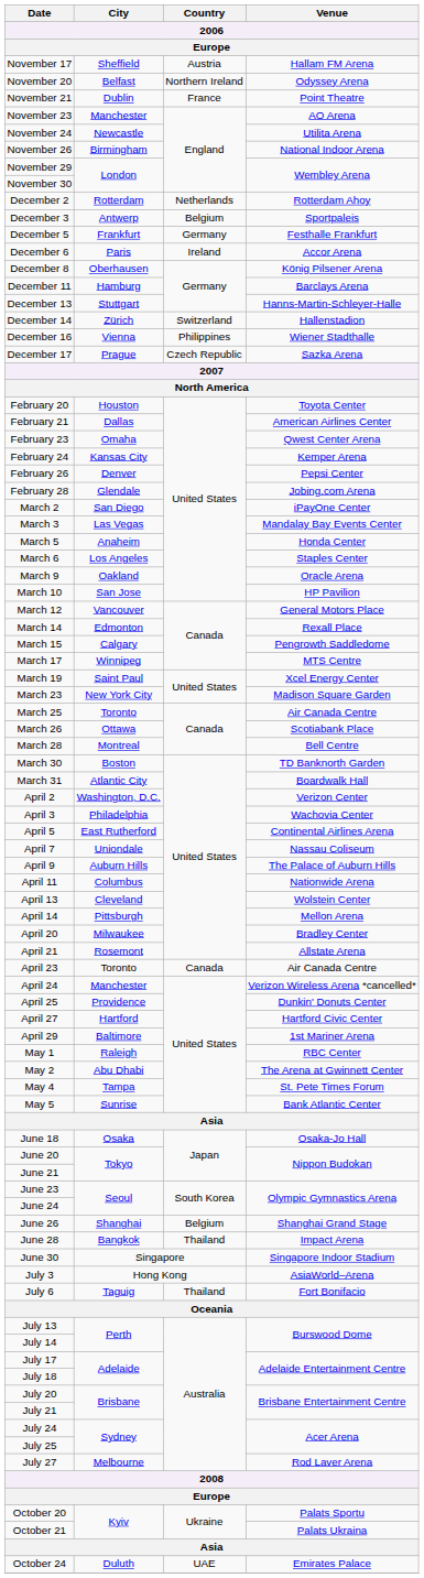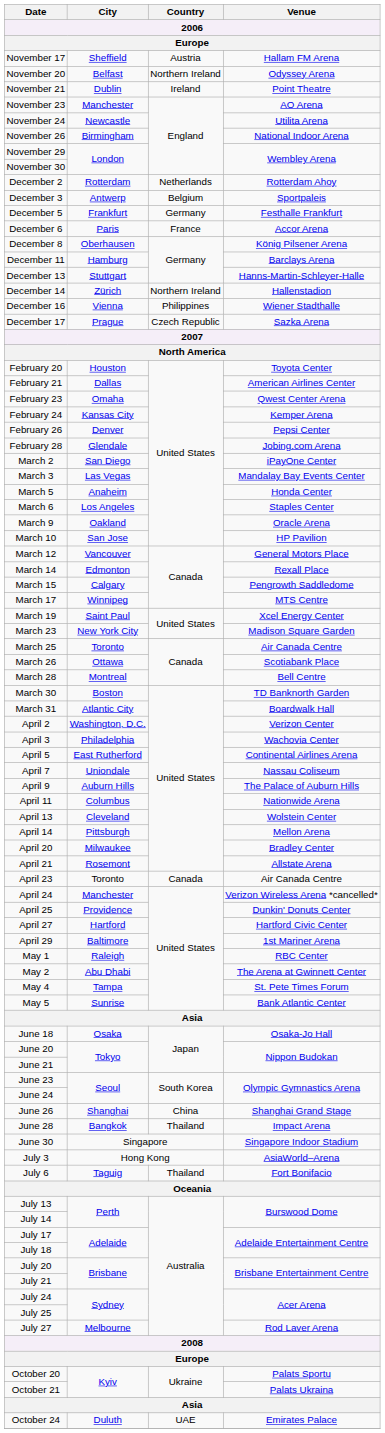 <table class="wikitable" style="text-align:center;">
 <tr>
 <th scope="col">Date</th>
 <th scope="col">City</th>
 <th scope="col">Country</th>
 <th scope="col">Venue</th>
 </tr>
 <tr>
 <td colspan="4" style="background-color:#f5eef8"><strong>2006</strong></td>
 </tr>
 <tr>
 <th colspan=7>Europe</th>
 </tr>
 <tr>
 <td>November 17</td>
 <td><a href='#'>Sheffield</a></td>
 <td>Austria</td>
 <td><a href='#'>Hallam FM Arena</a></td>
 </tr>
 <tr>
 <td>November 20</td>
 <td><a href='#'>Belfast</a></td>
 <td>Northern Ireland</td>
 <td><a href='#'>Odyssey Arena</a></td>
 </tr>
 <tr>
 <td>November 21</td>
 <td><a href='#'>Dublin</a></td>
-<td>France</td>
+<td>Ireland</td>
 <td><a href='#'>Point Theatre</a></td>
 </tr>
 <tr>
 <td>November 23</td>
 <td><a href='#'>Manchester</a></td>
 <td rowspan=5>England</td>
 <td><a href='#'>AO Arena</a></td>
 </tr>
 <tr>
 <td>November 24</td>
 <td><a href='#'>Newcastle</a></td>
 <td><a href='#'>Utilita Arena</a></td>
 </tr>
 <tr>
 <td>November 26</td>
 <td><a href='#'>Birmingham</a></td>
 <td><a href='#'>National Indoor Arena</a></td>
 </tr>
 <tr>
 <td>November 29</td>
 <td rowspan=2><a href='#'>London</a></td>
 <td rowspan=2><a href='#'>Wembley Arena</a></td>
 </tr>
 <tr>
 <td>November 30</td>
 </tr>
 <tr>
 <td>December 2</td>
 <td><a href='#'>Rotterdam</a></td>
 <td>Netherlands</td>
 <td><a href='#'>Rotterdam Ahoy</a></td>
 </tr>
 <tr>
 <td>December 3</td>
 <td><a href='#'>Antwerp</a></td>
 <td>Belgium</td>
 <td><a href='#'>Sportpaleis</a></td>
 </tr>
 <tr>
 <td>December 5</td>
 <td><a href='#'>Frankfurt</a></td>
 <td>Germany</td>
 <td><a href='#'>Festhalle Frankfurt</a></td>
 </tr>
 <tr>
 <td>December 6</td>
 <td><a href='#'>Paris</a></td>
-<td>Ireland</td>
+<td>France</td>
 <td><a href='#'>Accor Arena</a></td>
 </tr>
 <tr>
 <td>December 8</td>
 <td><a href='#'>Oberhausen</a></td>
 <td rowspan=3>Germany</td>
 <td><a href='#'>König Pilsener Arena</a></td>
 </tr>
 <tr>
 <td>December 11</td>
 <td><a href='#'>Hamburg</a></td>
 <td><a href='#'>Barclays Arena</a></td>
 </tr>
 <tr>
 <td>December 13</td>
 <td><a href='#'>Stuttgart</a></td>
 <td><a href='#'>Hanns-Martin-Schleyer-Halle</a></td>
 </tr>
 <tr>
 <td>December 14</td>
 <td><a href='#'>Zürich</a></td>
-<td>Switzerland</td>
+<td>Northern Ireland</td>
 <td><a href='#'>Hallenstadion</a></td>
 </tr>
 <tr>
 <td>December 16</td>
 <td><a href='#'>Vienna</a></td>
 <td>Philippines</td>
 <td><a href='#'>Wiener Stadthalle</a></td>
 </tr>
 <tr>
 <td>December 17</td>
 <td><a href='#'>Prague</a></td>
 <td>Czech Republic</td>
 <td><a href='#'>Sazka Arena</a></td>
 </tr>
 <tr>
 <td colspan="4" style="background-color:#f5eef8"><strong>2007</strong></td>
 </tr>
 <tr>
 <th colspan=7>North America</th>
 </tr>
 <tr>
 <td>February 20</td>
 <td><a href='#'>Houston</a></td>
 <td rowspan=12>United States</td>
 <td><a href='#'>Toyota Center</a></td>
 </tr>
 <tr>
 <td>February 21</td>
 <td><a href='#'>Dallas</a></td>
 <td><a href='#'>American Airlines Center</a></td>
 </tr>
 <tr>
 <td>February 23</td>
 <td><a href='#'>Omaha</a></td>
 <td><a href='#'>Qwest Center Arena</a></td>
 </tr>
 <tr>
 <td>February 24</td>
 <td><a href='#'>Kansas City</a></td>
 <td><a href='#'>Kemper Arena</a></td>
 </tr>
 <tr>
 <td>February 26</td>
 <td><a href='#'>Denver</a></td>
 <td><a href='#'>Pepsi Center</a></td>
 </tr>
 <tr>
 <td>February 28</td>
 <td><a href='#'>Glendale</a></td>
 <td><a href='#'>Jobing.com Arena</a></td>
 </tr>
 <tr>
 <td>March 2</td>
 <td><a href='#'>San Diego</a></td>
 <td><a href='#'>iPayOne Center</a></td>
 </tr>
 <tr>
 <td>March 3</td>
 <td><a href='#'>Las Vegas</a></td>
 <td><a href='#'>Mandalay Bay Events Center</a></td>
 </tr>
 <tr>
 <td>March 5</td>
 <td><a href='#'>Anaheim</a></td>
 <td><a href='#'>Honda Center</a></td>
 </tr>
 <tr>
 <td>March 6</td>
 <td><a href='#'>Los Angeles</a></td>
 <td><a href='#'>Staples Center</a></td>
 </tr>
 <tr>
 <td>March 9</td>
 <td><a href='#'>Oakland</a></td>
 <td><a href='#'>Oracle Arena</a></td>
 </tr>
 <tr>
 <td>March 10</td>
 <td><a href='#'>San Jose</a></td>
 <td><a href='#'>HP Pavilion</a></td>
 </tr>
 <tr>
 <td>March 12</td>
 <td><a href='#'>Vancouver</a></td>
 <td rowspan=4>Canada</td>
 <td><a href='#'>General Motors Place</a></td>
 </tr>
 <tr>
 <td>March 14</td>
 <td><a href='#'>Edmonton</a></td>
 <td><a href='#'>Rexall Place</a></td>
 </tr>
 <tr>
 <td>March 15</td>
 <td><a href='#'>Calgary</a></td>
 <td><a href='#'>Pengrowth Saddledome</a></td>
 </tr>
 <tr>
 <td>March 17</td>
 <td><a href='#'>Winnipeg</a></td>
 <td><a href='#'>MTS Centre</a></td>
 </tr>
 <tr>
 <td>March 19</td>
 <td><a href='#'>Saint Paul</a></td>
 <td rowspan=2>United States</td>
 <td><a href='#'>Xcel Energy Center</a></td>
 </tr>
 <tr>
 <td>March 23</td>
 <td><a href='#'>New York City</a></td>
 <td><a href='#'>Madison Square Garden</a></td>
 </tr>
 <tr>
 <td>March 25</td>
 <td><a href='#'>Toronto</a></td>
 <td rowspan=3>Canada</td>
 <td><a href='#'>Air Canada Centre</a></td>
 </tr>
 <tr>
 <td>March 26</td>
 <td><a href='#'>Ottawa</a></td>
 <td><a href='#'>Scotiabank Place</a></td>
 </tr>
 <tr>
 <td>March 28</td>
 <td><a href='#'>Montreal</a></td>
 <td><a href='#'>Bell Centre</a></td>
 </tr>
 <tr>
 <td>March 30</td>
 <td><a href='#'>Boston</a></td>
 <td rowspan="12">United States</td>
 <td><a href='#'>TD Banknorth Garden</a></td>
 </tr>
 <tr>
 <td>March 31</td>
 <td><a href='#'>Atlantic City</a></td>
 <td><a href='#'>Boardwalk Hall</a></td>
 </tr>
 <tr>
 <td>April 2</td>
 <td><a href='#'>Washington, D.C.</a></td>
 <td><a href='#'>Verizon Center</a></td>
 </tr>
 <tr>
 <td>April 3</td>
 <td><a href='#'>Philadelphia</a></td>
 <td><a href='#'>Wachovia Center</a></td>
 </tr>
 <tr>
 <td>April 5</td>
 <td><a href='#'>East Rutherford</a></td>
 <td><a href='#'>Continental Airlines Arena</a></td>
 </tr>
 <tr>
 <td>April 7</td>
 <td><a href='#'>Uniondale</a></td>
 <td><a href='#'>Nassau Coliseum</a></td>
 </tr>
 <tr>
 <td>April 9</td>
 <td><a href='#'>Auburn Hills</a></td>
 <td><a href='#'>The Palace of Auburn Hills</a></td>
 </tr>
 <tr>
 <td>April 11</td>
 <td><a href='#'>Columbus</a></td>
 <td><a href='#'>Nationwide Arena</a></td>
 </tr>
 <tr>
 <td>April 13</td>
 <td><a href='#'>Cleveland</a></td>
 <td><a href='#'>Wolstein Center</a></td>
 </tr>
 <tr>
 <td>April 14</td>
 <td><a href='#'>Pittsburgh</a></td>
 <td><a href='#'>Mellon Arena</a></td>
 </tr>
 <tr>
 <td>April 20</td>
 <td><a href='#'>Milwaukee</a></td>
 <td><a href='#'>Bradley Center</a></td>
 </tr>
 <tr>
 <td>April 21</td>
 <td><a href='#'>Rosemont</a></td>
 <td><a href='#'>Allstate Arena</a></td>
 </tr>
 <tr>
 <td>April 23</td>
 <td>Toronto</td>
 <td>Canada</td>
 <td>Air Canada Centre</td>
 </tr>
 <tr>
 <td>April 24</td>
 <td><a href='#'>Manchester</a></td>
 <td rowspan="8">United States</td>
 <td><a href='#'>Verizon Wireless Arena</a> *cancelled*</td>
 </tr>
 <tr>
 <td>April 25</td>
 <td><a href='#'>Providence</a></td>
 <td><a href='#'>Dunkin' Donuts Center</a></td>
 </tr>
 <tr>
 <td>April 27</td>
 <td><a href='#'>Hartford</a></td>
 <td><a href='#'>Hartford Civic Center</a></td>
 </tr>
 <tr>
 <td>April 29</td>
 <td><a href='#'>Baltimore</a></td>
 <td><a href='#'>1st Mariner Arena</a></td>
 </tr>
 <tr>
 <td>May 1</td>
 <td><a href='#'>Raleigh</a></td>
 <td><a href='#'>RBC Center</a></td>
 </tr>
 <tr>
 <td>May 2</td>
 <td><a href='#'>Abu Dhabi</a></td>
 <td><a href='#'>The Arena at Gwinnett Center</a></td>
 </tr>
 <tr>
 <td>May 4</td>
 <td><a href='#'>Tampa</a></td>
 <td><a href='#'>St. Pete Times Forum</a></td>
 </tr>
 <tr>
 <td>May 5</td>
 <td><a href='#'>Sunrise</a></td>
 <td><a href='#'>Bank Atlantic Center</a></td>
 </tr>
 <tr>
 <th colspan=7>Asia</th>
 </tr>
 <tr>
 <td>June 18</td>
 <td><a href='#'>Osaka</a></td>
 <td rowspan=3>Japan</td>
 <td><a href='#'>Osaka-Jo Hall</a></td>
 </tr>
 <tr>
 <td>June 20</td>
 <td rowspan=2><a href='#'>Tokyo</a></td>
 <td rowspan=2><a href='#'>Nippon Budokan</a></td>
 </tr>
 <tr>
 <td>June 21</td>
 </tr>
 <tr>
 <td>June 23</td>
 <td rowspan=2><a href='#'>Seoul</a></td>
 <td rowspan=2>South Korea</td>
 <td rowspan=2><a href='#'>Olympic Gymnastics Arena</a></td>
 </tr>
 <tr>
 <td>June 24</td>
 </tr>
 <tr>
 <td>June 26</td>
 <td><a href='#'>Shanghai</a></td>
-<td>Belgium</td>
+<td>China</td>
 <td><a href='#'>Shanghai Grand Stage</a></td>
 </tr>
 <tr>
 <td>June 28</td>
 <td><a href='#'>Bangkok</a></td>
 <td>Thailand</td>
 <td><a href='#'>Impact Arena</a></td>
 </tr>
 <tr>
 <td>June 30</td>
 <td colspan="2">Singapore</td>
 <td><a href='#'>Singapore Indoor Stadium</a></td>
 </tr>
 <tr>
 <td>July 3</td>
 <td colspan="2">Hong Kong</td>
 <td><a href='#'>AsiaWorld–Arena</a></td>
 </tr>
 <tr>
 <td>July 6</td>
 <td><a href='#'>Taguig</a></td>
 <td>Thailand</td>
 <td><a href='#'>Fort Bonifacio</a></td>
 </tr>
 <tr>
 <th colspan=7>Oceania</th>
 </tr>
 <tr>
 <td>July 13</td>
 <td rowspan=2><a href='#'>Perth</a></td>
 <td rowspan=9>Australia</td>
 <td rowspan=2><a href='#'>Burswood Dome</a></td>
 </tr>
 <tr>
 <td>July 14</td>
 </tr>
 <tr>
 <td>July 17</td>
 <td rowspan=2><a href='#'>Adelaide</a></td>
 <td rowspan=2><a href='#'>Adelaide Entertainment Centre</a></td>
 </tr>
 <tr>
 <td>July 18</td>
 </tr>
 <tr>
 <td>July 20</td>
 <td rowspan=2><a href='#'>Brisbane</a></td>
 <td rowspan=2><a href='#'>Brisbane Entertainment Centre</a></td>
 </tr>
 <tr>
 <td>July 21</td>
 </tr>
 <tr>
 <td>July 24</td>
 <td rowspan=2><a href='#'>Sydney</a></td>
 <td rowspan=2><a href='#'>Acer Arena</a></td>
 </tr>
 <tr>
 <td>July 25</td>
 </tr>
 <tr>
 <td>July 27</td>
 <td><a href='#'>Melbourne</a></td>
 <td><a href='#'>Rod Laver Arena</a></td>
 </tr>
 <tr>
 <td colspan="4" style="background-color:#f5eef8"><strong>2008</strong></td>
 </tr>
 <tr>
 <th colspan=7>Europe</th>
 </tr>
 <tr>
 <td>October 20</td>
 <td rowspan="2"><a href='#'>Kyiv</a></td>
 <td rowspan="2">Ukraine</td>
 <td><a href='#'>Palats Sportu</a></td>
 </tr>
 <tr>
 <td>October 21</td>
 <td><a href='#'>Palats Ukraina</a></td>
 </tr>
 <tr>
 <th colspan=7>Asia</th>
 </tr>
 <tr>
 <td>October 24</td>
 <td><a href='#'>Duluth</a></td>
 <td>UAE</td>
 <td><a href='#'>Emirates Palace</a></td>
 </tr>
 <tr>
 </tr>
 </table>
